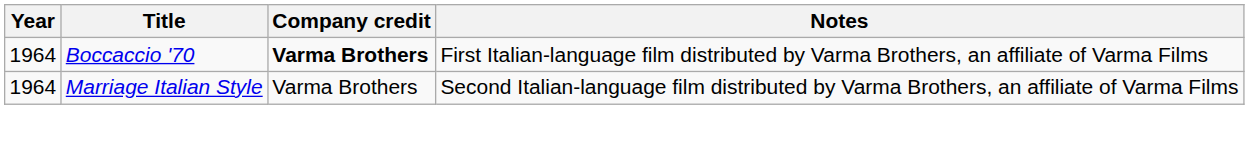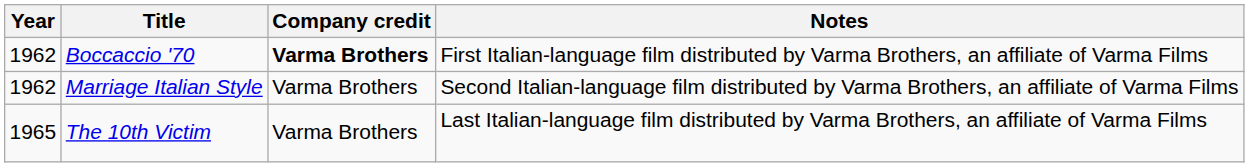 <table class= "wikitable sortable">
 <tr>
 <th>Year</th>
 <th>Title</th>
 <th>Company credit</th>
 <th>Notes</th>
 </tr>
 <tr>
-<td>1964</td>
+<td>1962</td>
 <td><em><a href='#'>Boccaccio '70</a></em></td>
 <td><strong>Varma Brothers</strong></td>
 <td>First Italian-language film distributed by Varma Brothers, an affiliate of Varma Films</td>
 </tr>
 <tr>
-<td>1964</td>
+<td>1962</td>
 <td><em><a href='#'>Marriage Italian Style</a></em></td>
 <td>Varma Brothers</td>
 <td>Second Italian-language film distributed by Varma Brothers, an affiliate of Varma Films</td>
 </tr>
+<tr>
+<td>1965</td>
+<td><em><a href='#'>The 10th Victim</a></em></td>
+<td>Varma Brothers</td>
+<td>Last Italian-language film distributed by Varma Brothers, an affiliate of Varma Films<br> </td>
+</tr>
 </table>
